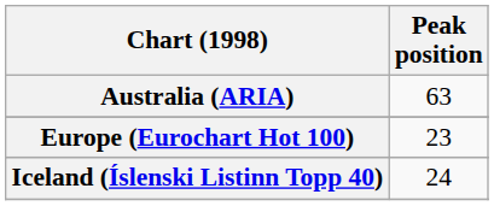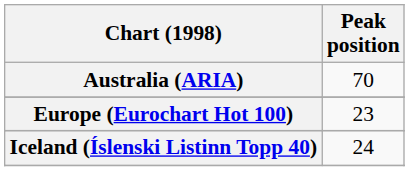 <table class="wikitable sortable plainrowheaders" style="text-align:center">
 <tr>
 <th>Chart (1998)</th>
 <th>Peak<br>position</th>
 </tr>
 <tr>
 <th scope="row">Australia (<a href='#'>ARIA</a>)</th>
-<td>63</td>
+<td>70</td>
 </tr>
 <tr>
 </tr>
 <tr>
 </tr>
 <tr>
 </tr>
 <tr>
 <th scope="row">Europe (<a href='#'>Eurochart Hot 100</a>)</th>
 <td>23</td>
 </tr>
 <tr>
 </tr>
 <tr>
 </tr>
 <tr>
 </tr>
 <tr>
 <th scope="row">Iceland (<a href='#'>Íslenski Listinn Topp 40</a>)</th>
 <td>24</td>
 </tr>
 <tr>
 </tr>
 <tr>
 </tr>
 <tr>
 </tr>
 <tr>
 </tr>
 <tr>
 </tr>
 <tr>
 </tr>
 <tr>
 </tr>
 <tr>
 </tr>
 </table>
